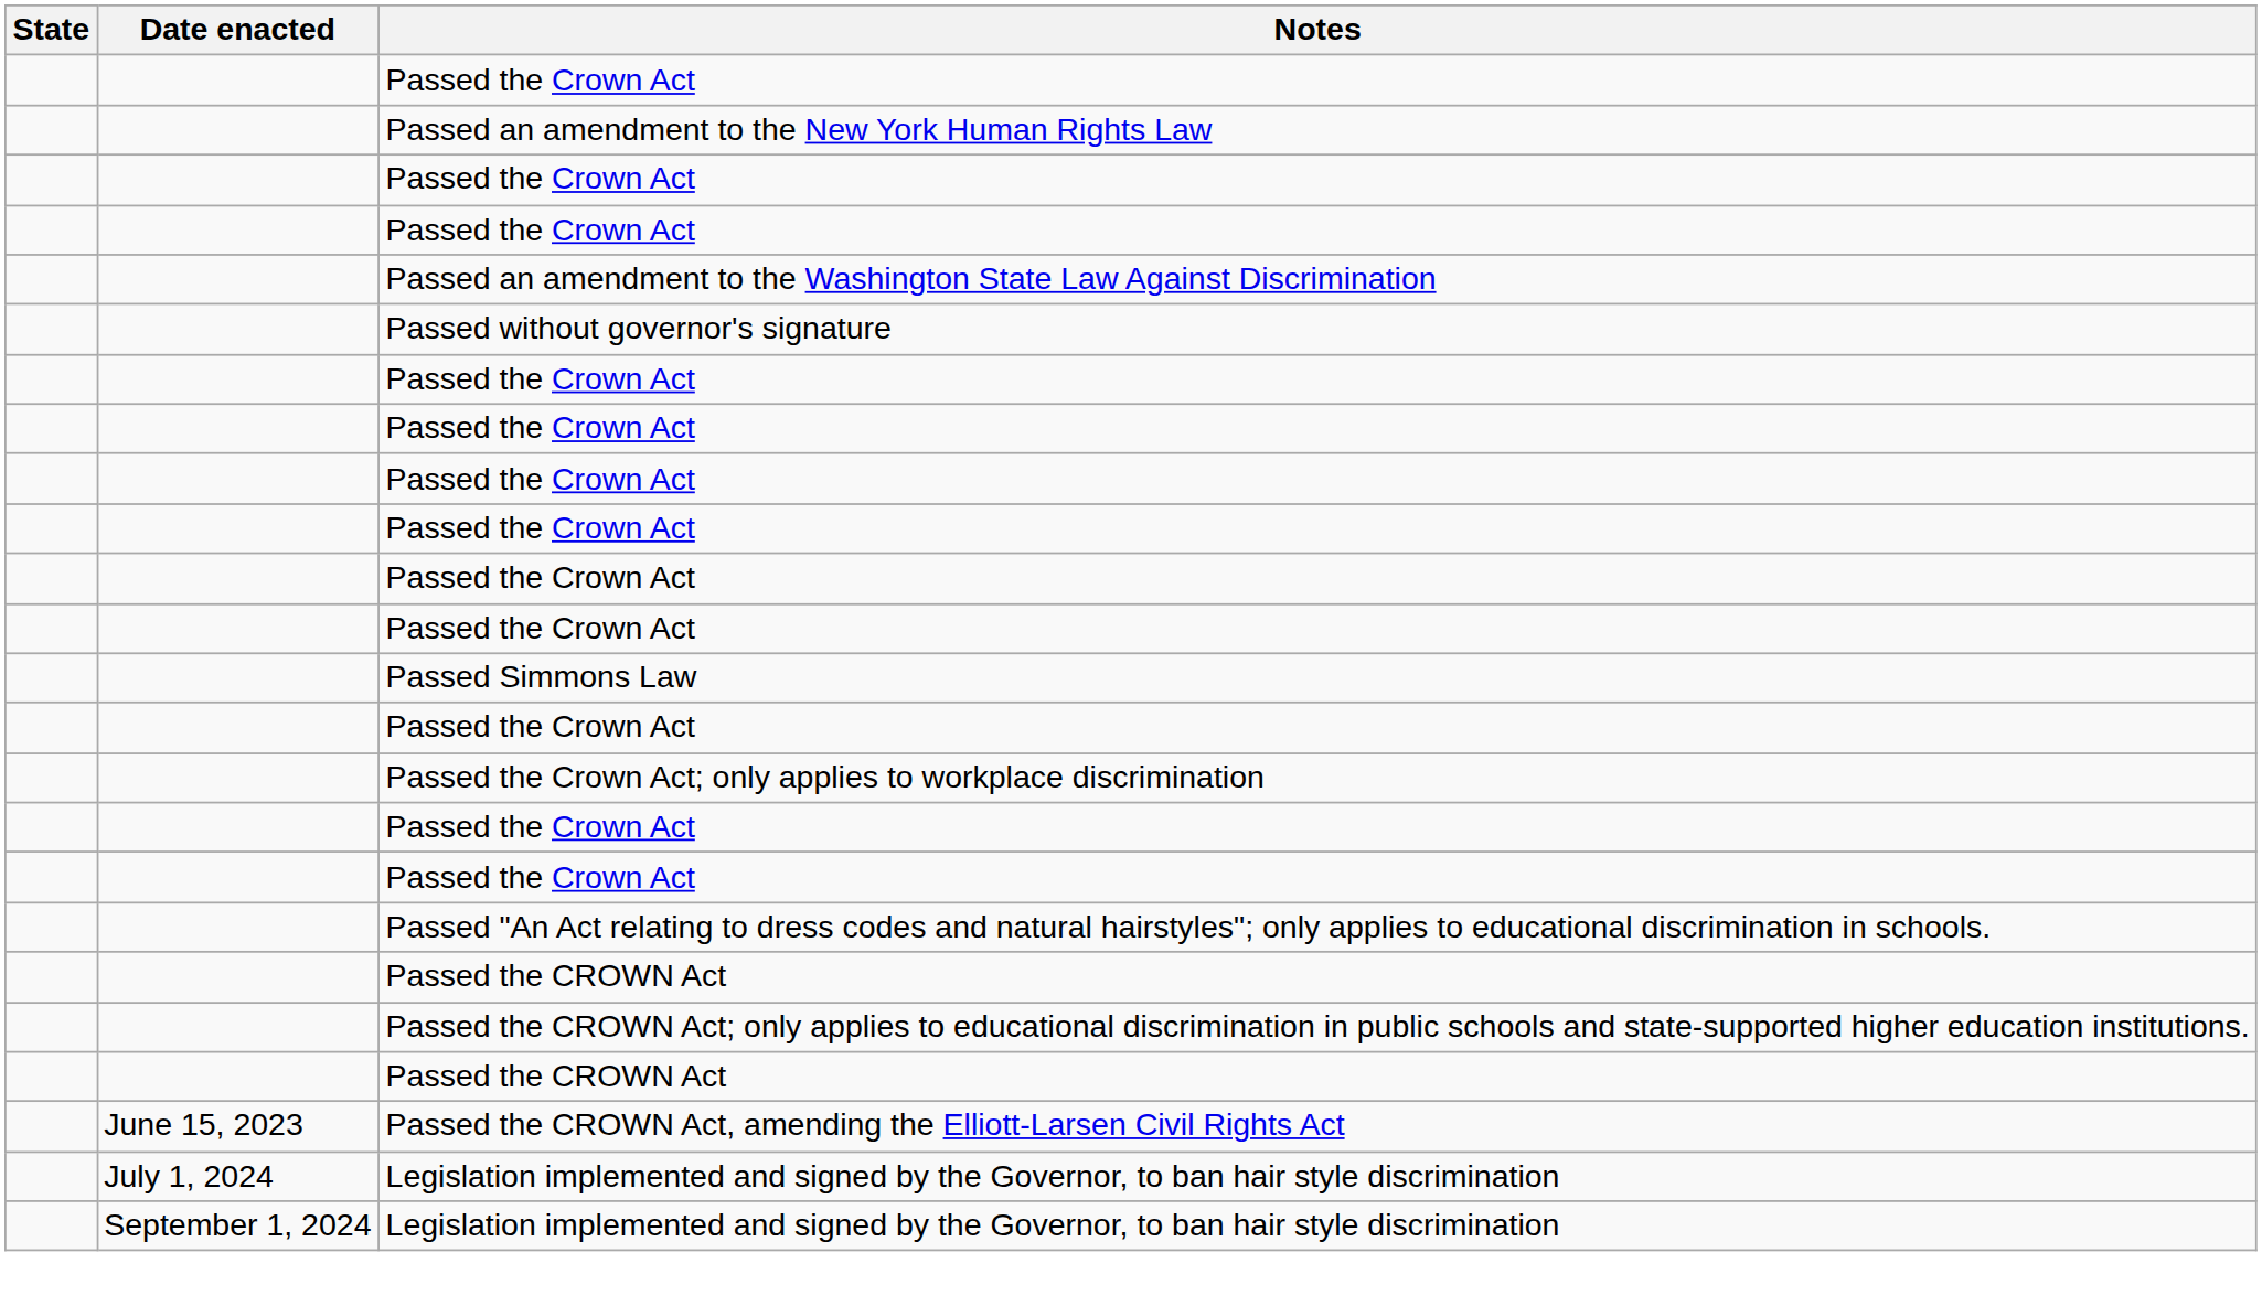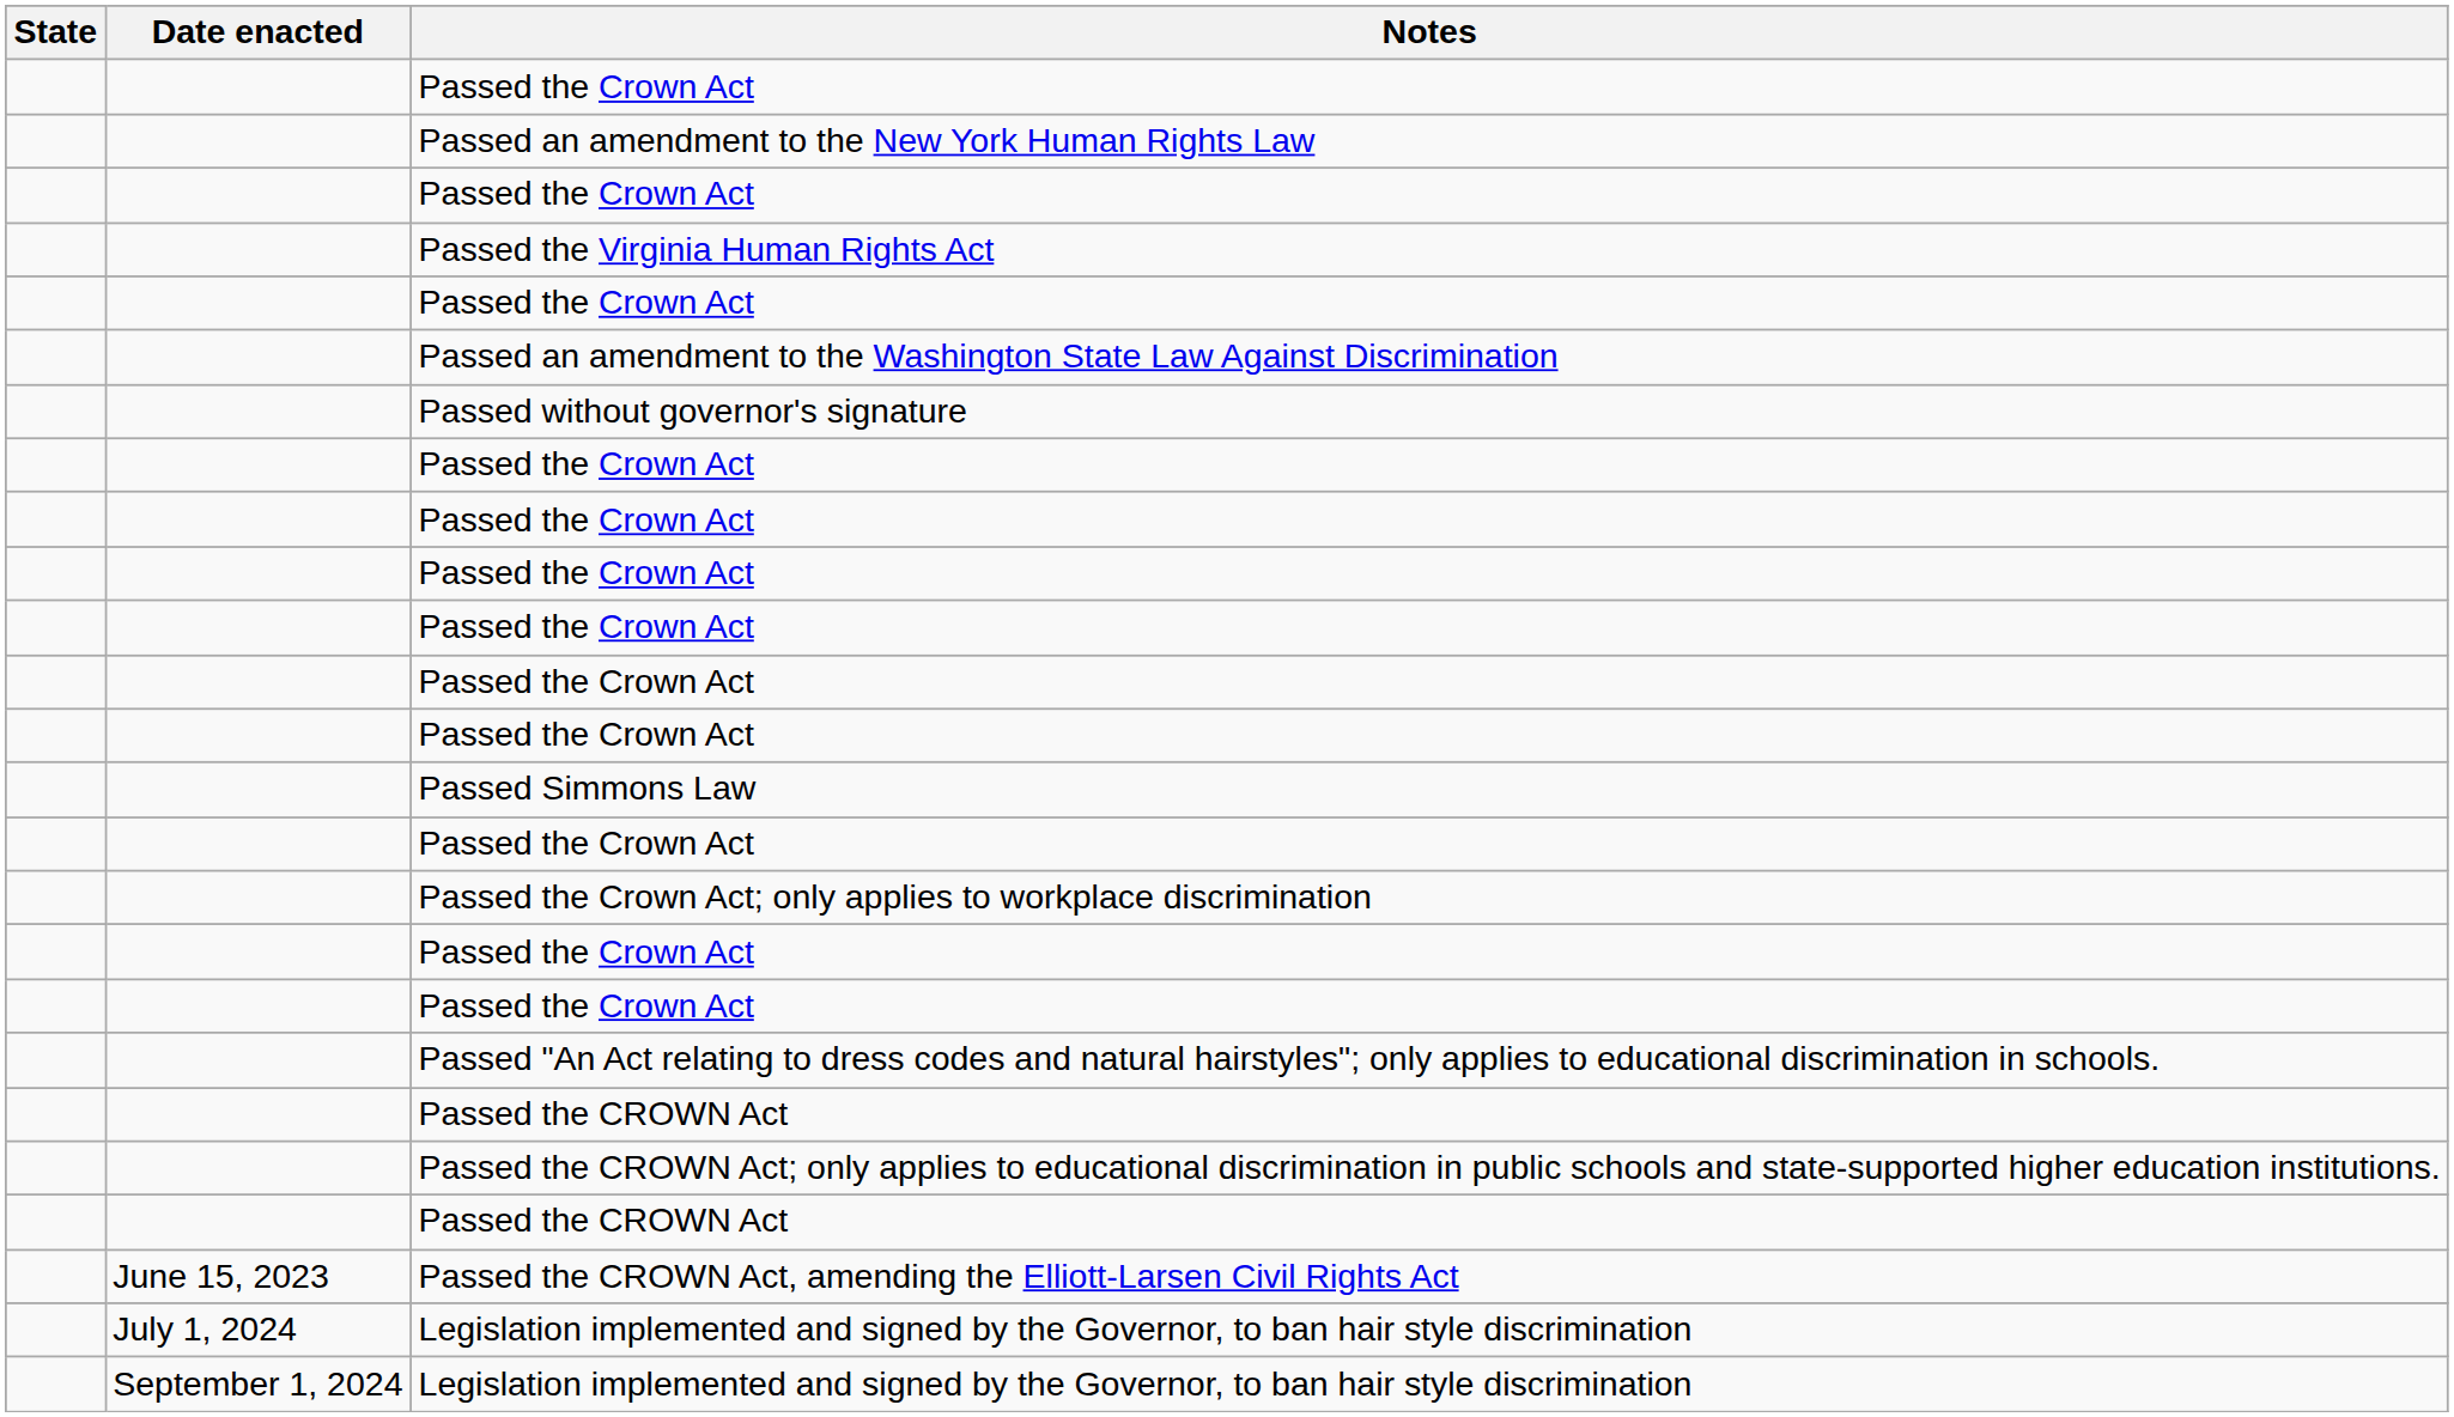 <table class="wikitable sortable">
 <tr>
 <th>State</th>
 <th>Date enacted</th>
 <th class="unsortable">Notes</th>
 </tr>
 <tr>
 <td></td>
 <td></td>
 <td>Passed the <a href='#'>Crown Act</a></td>
 </tr>
 <tr>
 <td></td>
 <td></td>
 <td>Passed an amendment to the <a href='#'>New York Human Rights Law</a></td>
 </tr>
 <tr>
 <td></td>
 <td></td>
 <td>Passed the <a href='#'>Crown Act</a></td>
+</tr>
+<tr>
+<td></td>
+<td></td>
+<td>Passed the <a href='#'>Virginia Human Rights Act</a></td>
 </tr>
 <tr>
 <td></td>
 <td></td>
 <td>Passed the <a href='#'>Crown Act</a></td>
 </tr>
 <tr>
 <td></td>
 <td></td>
 <td>Passed an amendment to the <a href='#'>Washington State Law Against Discrimination</a></td>
 </tr>
 <tr>
 <td></td>
 <td></td>
 <td>Passed without governor's signature</td>
 </tr>
 <tr>
 <td></td>
 <td></td>
 <td>Passed the <a href='#'>Crown Act</a></td>
 </tr>
 <tr>
 <td></td>
 <td></td>
 <td>Passed the <a href='#'>Crown Act</a></td>
 </tr>
 <tr>
 <td></td>
 <td></td>
 <td>Passed the <a href='#'>Crown Act</a></td>
 </tr>
 <tr>
 <td></td>
 <td></td>
 <td>Passed the <a href='#'>Crown Act</a></td>
 </tr>
 <tr>
 <td></td>
 <td></td>
 <td>Passed the Crown Act</td>
 </tr>
 <tr>
 <td></td>
 <td></td>
 <td>Passed the Crown Act</td>
 </tr>
 <tr>
 <td></td>
 <td></td>
 <td>Passed Simmons Law</td>
 </tr>
 <tr>
 <td></td>
 <td></td>
 <td>Passed the Crown Act</td>
 </tr>
 <tr>
 <td></td>
 <td></td>
 <td>Passed the Crown Act; only applies to workplace discrimination</td>
 </tr>
 <tr>
 <td></td>
 <td></td>
 <td>Passed the <a href='#'>Crown Act</a></td>
 </tr>
 <tr>
 <td style="white-space: nowrap;"></td>
 <td></td>
 <td>Passed the <a href='#'>Crown Act</a></td>
 </tr>
 <tr>
 <td></td>
 <td></td>
 <td>Passed "An Act relating to dress codes and natural hairstyles"; only applies to educational discrimination in schools.</td>
 </tr>
 <tr>
 <td></td>
 <td></td>
 <td>Passed the CROWN Act</td>
 </tr>
 <tr>
 <td></td>
 <td></td>
 <td>Passed the CROWN Act; only applies to educational discrimination in public schools and state-supported higher education institutions.</td>
 </tr>
 <tr>
 <td></td>
 <td></td>
 <td>Passed the CROWN Act</td>
 </tr>
 <tr>
 <td></td>
 <td>June 15, 2023</td>
 <td>Passed the CROWN Act, amending the <a href='#'>Elliott-Larsen Civil Rights Act</a></td>
 </tr>
 <tr>
 <td></td>
 <td>July 1, 2024</td>
 <td>Legislation implemented and signed by the Governor, to ban hair style discrimination</td>
 </tr>
 <tr>
 <td></td>
 <td>September 1, 2024</td>
 <td>Legislation implemented and signed by the Governor, to ban hair style discrimination</td>
 </tr>
 </table>
